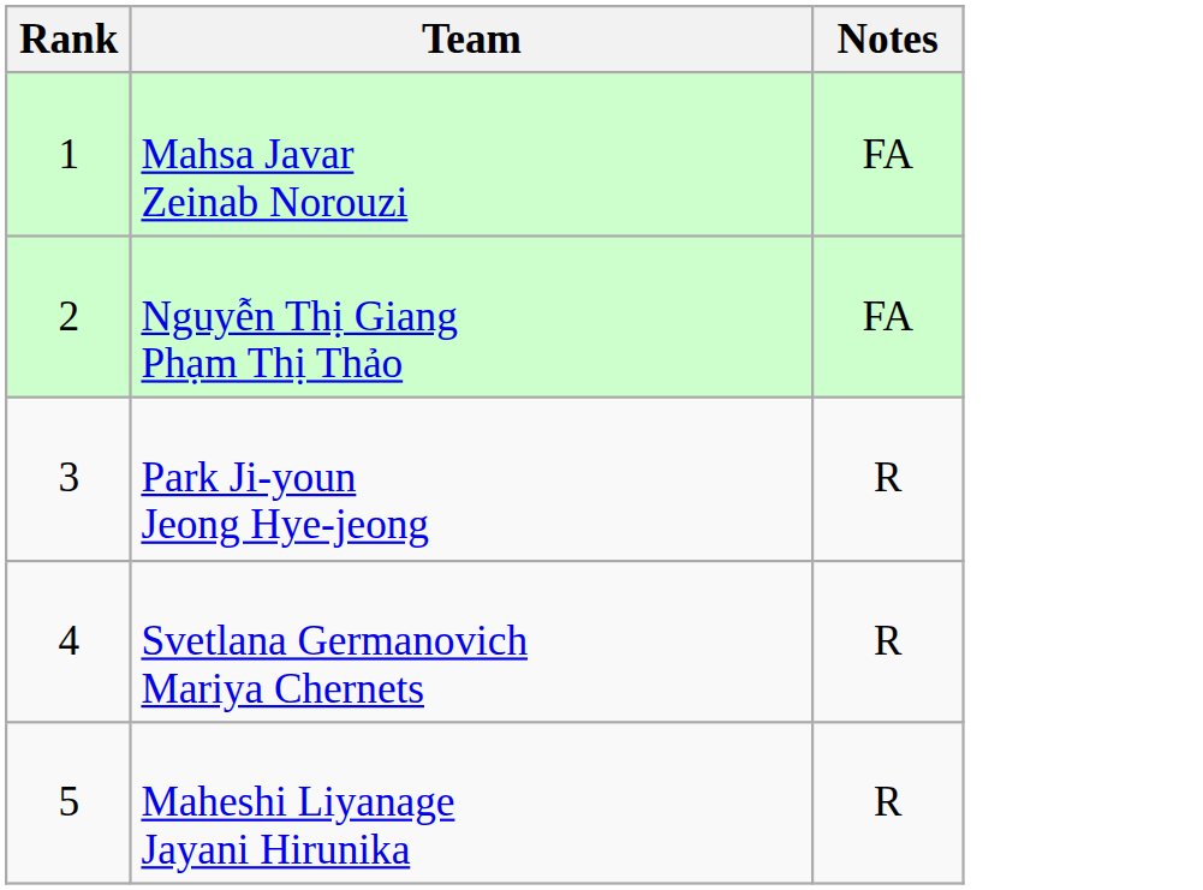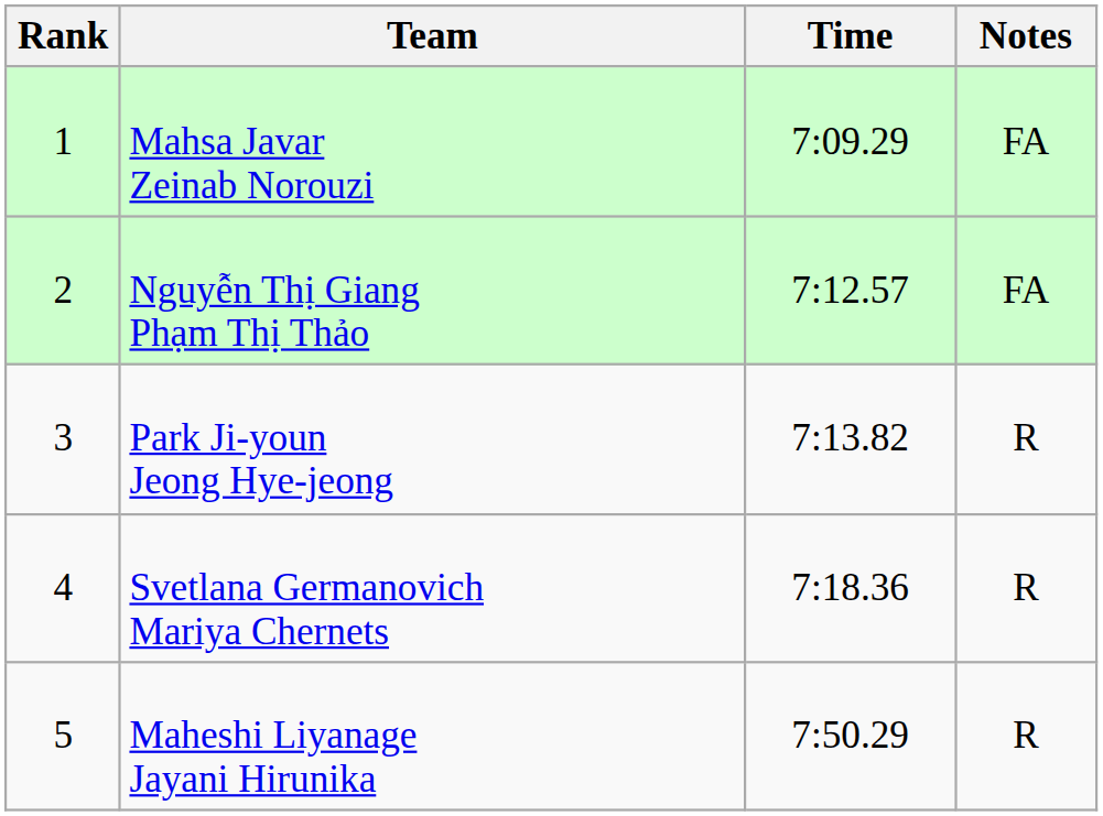 <table class=wikitable style="text-align:center">
 <tr>
 <th width=40>Rank</th>
 <th width=250>Team</th>
+<th width=80>Time</th>
 <th width=50>Notes</th>
 </tr>
 <tr bgcolor="ccffcc">
 <td>1</td>
 <td align="left"><br><a href='#'>Mahsa Javar</a><br><a href='#'>Zeinab Norouzi</a></td>
+<td>7:09.29</td>
 <td>FA</td>
 </tr>
 <tr bgcolor="ccffcc">
 <td>2</td>
 <td align="left"><br><a href='#'>Nguyễn Thị Giang</a><br><a href='#'>Phạm Thị Thảo</a></td>
+<td>7:12.57</td>
 <td>FA</td>
 </tr>
 <tr>
 <td>3</td>
 <td align="left"><br><a href='#'>Park Ji-youn</a><br><a href='#'>Jeong Hye-jeong</a></td>
+<td>7:13.82</td>
 <td>R</td>
 </tr>
 <tr>
 <td>4</td>
 <td align="left"><br><a href='#'>Svetlana Germanovich</a><br><a href='#'>Mariya Chernets</a></td>
+<td>7:18.36</td>
 <td>R</td>
 </tr>
 <tr>
 <td>5</td>
 <td align="left"><br><a href='#'>Maheshi Liyanage</a><br><a href='#'>Jayani Hirunika</a></td>
+<td>7:50.29</td>
 <td>R</td>
 </tr>
 </table>
